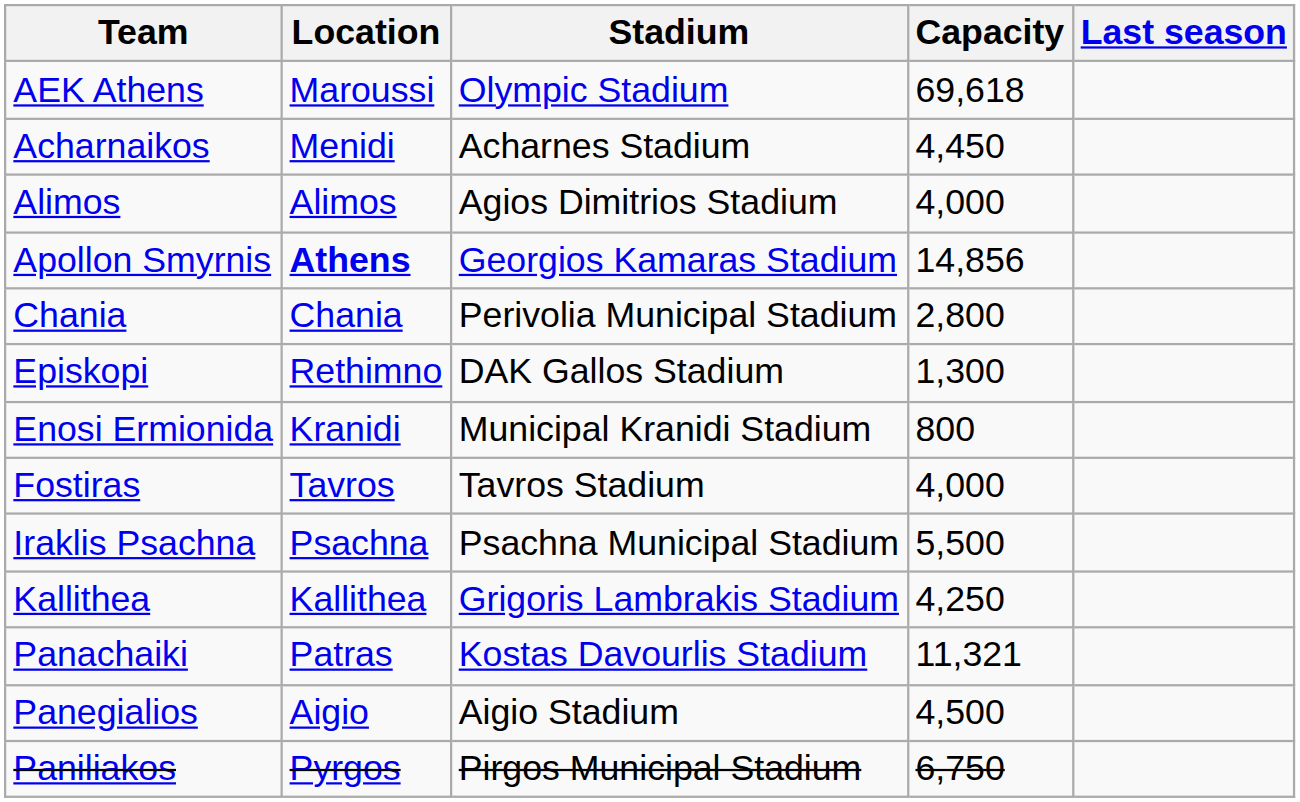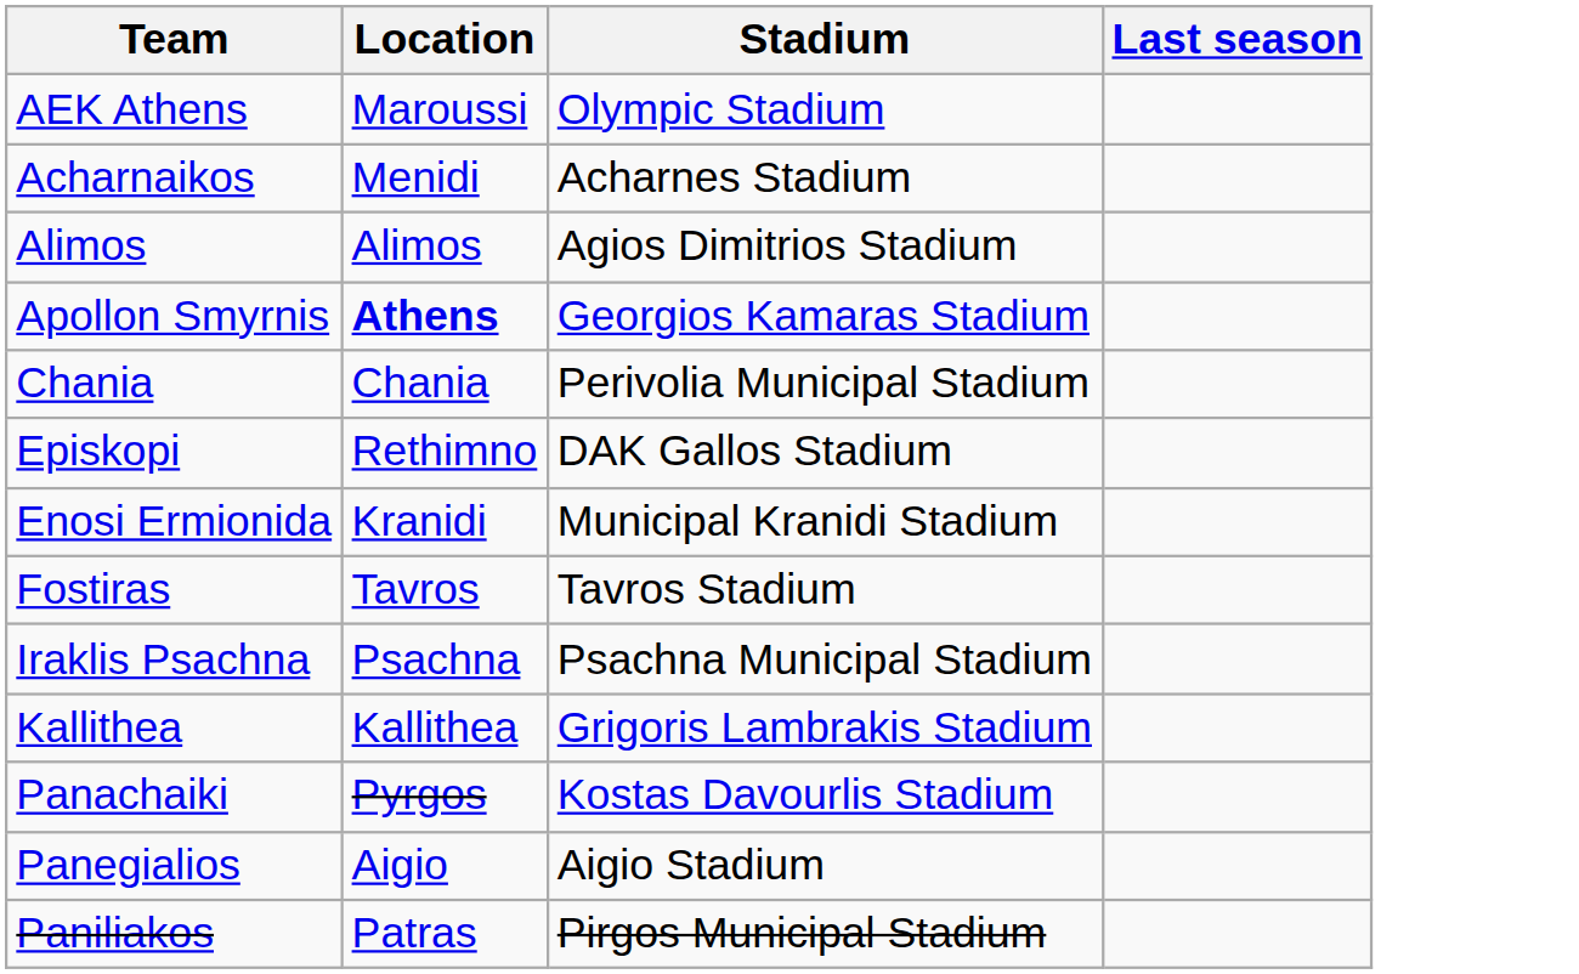 <table class="wikitable sortable">
 <tr>
 <th>Team</th>
 <th>Location</th>
 <th>Stadium</th>
-<th>Capacity</th>
 <th><a href='#'>Last season</a></th>
 </tr>
 <tr>
 <td><a href='#'>AEK Athens</a></td>
 <td><a href='#'>Maroussi</a></td>
 <td><a href='#'>Olympic Stadium</a></td>
-<td>69,618</td>
 <td></td>
 </tr>
 <tr>
 <td><a href='#'>Acharnaikos</a></td>
 <td><a href='#'>Menidi</a></td>
 <td>Acharnes Stadium</td>
-<td>4,450</td>
 <td></td>
 </tr>
 <tr>
 <td><a href='#'>Alimos</a></td>
 <td><a href='#'>Alimos</a></td>
 <td>Agios Dimitrios Stadium</td>
-<td>4,000</td>
 <td></td>
 </tr>
 <tr>
 <td><a href='#'>Apollon Smyrnis</a></td>
 <td><strong><a href='#'>Athens</a></strong></td>
 <td><a href='#'>Georgios Kamaras Stadium</a></td>
-<td>14,856</td>
 <td></td>
 </tr>
 <tr>
 <td><a href='#'>Chania</a></td>
 <td><a href='#'>Chania</a></td>
 <td>Perivolia Municipal Stadium</td>
-<td>2,800</td>
 <td></td>
 </tr>
 <tr>
 <td><a href='#'>Episkopi</a></td>
 <td><a href='#'>Rethimno</a></td>
 <td>DAK Gallos Stadium</td>
-<td>1,300</td>
 <td></td>
 </tr>
 <tr>
 <td><a href='#'>Enosi Ermionida</a></td>
 <td><a href='#'>Kranidi</a></td>
 <td>Municipal Kranidi Stadium</td>
-<td>800</td>
 <td></td>
 </tr>
 <tr>
 <td><a href='#'>Fostiras</a></td>
 <td><a href='#'>Tavros</a></td>
 <td>Tavros Stadium</td>
-<td>4,000</td>
 <td></td>
 </tr>
 <tr>
 <td><a href='#'>Iraklis Psachna</a></td>
 <td><a href='#'>Psachna</a></td>
 <td>Psachna Municipal Stadium</td>
-<td>5,500</td>
 <td></td>
 </tr>
 <tr>
 <td><a href='#'>Kallithea</a></td>
 <td><a href='#'>Kallithea</a></td>
 <td><a href='#'>Grigoris Lambrakis Stadium</a></td>
-<td>4,250</td>
 <td></td>
 </tr>
 <tr>
 <td><a href='#'>Panachaiki</a></td>
-<td><a href='#'>Patras</a></td>
+<td><s><a href='#'>Pyrgos</a></s></td>
 <td><a href='#'>Kostas Davourlis Stadium</a></td>
-<td>11,321</td>
 <td></td>
 </tr>
 <tr>
 <td><a href='#'>Panegialios</a></td>
 <td><a href='#'>Aigio</a></td>
 <td>Aigio Stadium</td>
-<td>4,500</td>
 <td></td>
 </tr>
 <tr>
 <td><s><a href='#'>Paniliakos</a></s></td>
-<td><s><a href='#'>Pyrgos</a></s></td>
+<td><a href='#'>Patras</a></td>
 <td><s>Pirgos Municipal Stadium</s></td>
-<td><s>6,750</s></td>
 <td><s></s></td>
 </tr>
 </table>
